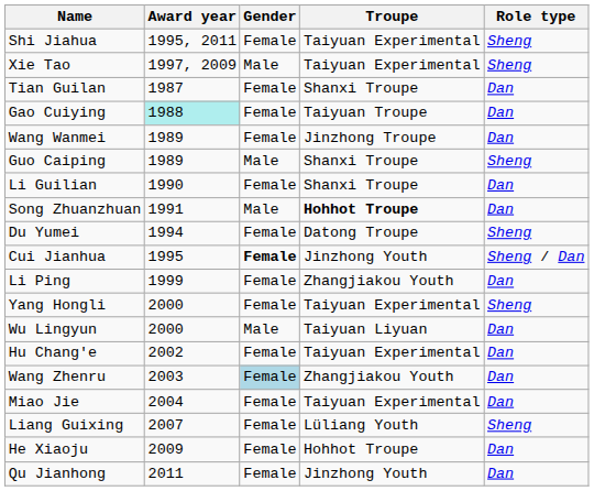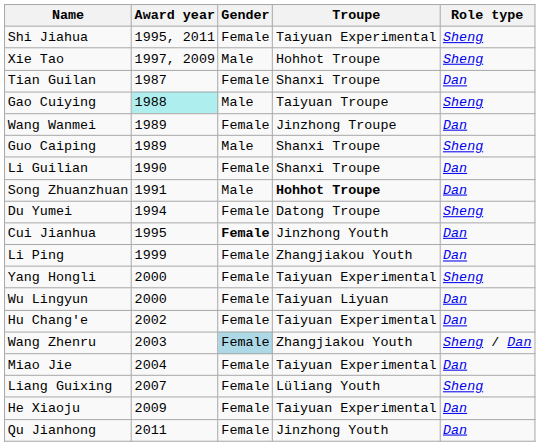 <table class="wikitable sortable">
 <tr>
 <th>Name</th>
 <th>Award year</th>
 <th>Gender</th>
 <th>Troupe</th>
 <th>Role type</th>
 </tr>
 <tr>
 <td>Shi Jiahua</td>
 <td>1995, 2011</td>
 <td>Female</td>
 <td>Taiyuan Experimental</td>
 <td><em><a href='#'>Sheng</a></em></td>
 </tr>
 <tr>
 <td>Xie Tao</td>
 <td>1997, 2009</td>
 <td>Male</td>
-<td>Taiyuan Experimental</td>
+<td>Hohhot Troupe</td>
 <td><em><a href='#'>Sheng</a></em></td>
 </tr>
 <tr>
 <td>Tian Guilan</td>
 <td>1987</td>
 <td>Female</td>
 <td>Shanxi Troupe</td>
 <td><em><a href='#'>Dan</a></em></td>
 </tr>
 <tr>
 <td>Gao Cuiying</td>
 <td style="background: paleturquoise;">1988</td>
-<td>Female</td>
+<td>Male</td>
 <td>Taiyuan Troupe</td>
-<td><em><a href='#'>Dan</a></em></td>
+<td><em><a href='#'>Sheng</a></em></td>
 </tr>
 <tr>
 <td>Wang Wanmei</td>
 <td>1989</td>
 <td>Female</td>
 <td>Jinzhong Troupe</td>
 <td><em><a href='#'>Dan</a></em></td>
 </tr>
 <tr>
 <td>Guo Caiping</td>
 <td>1989</td>
 <td>Male</td>
 <td>Shanxi Troupe</td>
 <td><em><a href='#'>Sheng</a></em></td>
 </tr>
 <tr>
 <td>Li Guilian</td>
 <td>1990</td>
 <td>Female</td>
 <td>Shanxi Troupe</td>
 <td><em><a href='#'>Dan</a></em></td>
 </tr>
 <tr>
 <td>Song Zhuanzhuan</td>
 <td>1991</td>
 <td>Male</td>
 <td><strong>Hohhot Troupe</strong></td>
 <td><em><a href='#'>Dan</a></em></td>
 </tr>
 <tr>
 <td>Du Yumei</td>
 <td>1994</td>
 <td>Female</td>
 <td>Datong Troupe</td>
 <td><em><a href='#'>Sheng</a></em></td>
 </tr>
 <tr>
 <td>Cui Jianhua</td>
 <td>1995</td>
 <td><strong>Female</strong></td>
 <td>Jinzhong Youth</td>
-<td><em><a href='#'>Sheng</a></em> / <em><a href='#'>Dan</a></em></td>
+<td><em><a href='#'>Dan</a></em></td>
 </tr>
 <tr>
 <td>Li Ping</td>
 <td>1999</td>
 <td>Female</td>
 <td>Zhangjiakou Youth</td>
 <td><em><a href='#'>Dan</a></em></td>
 </tr>
 <tr>
 <td>Yang Hongli</td>
 <td>2000</td>
 <td>Female</td>
 <td>Taiyuan Experimental</td>
 <td><em><a href='#'>Sheng</a></em></td>
 </tr>
 <tr>
 <td>Wu Lingyun</td>
 <td>2000</td>
-<td>Male</td>
+<td>Female</td>
 <td>Taiyuan Liyuan</td>
 <td><em><a href='#'>Dan</a></em></td>
 </tr>
 <tr>
 <td>Hu Chang'e</td>
 <td>2002</td>
 <td>Female</td>
 <td>Taiyuan Experimental</td>
 <td><em><a href='#'>Dan</a></em></td>
 </tr>
 <tr>
 <td>Wang Zhenru</td>
 <td>2003</td>
 <td style="background: lightblue;">Female</td>
 <td>Zhangjiakou Youth</td>
-<td><em><a href='#'>Dan</a></em></td>
+<td><em><a href='#'>Sheng</a></em> / <em><a href='#'>Dan</a></em></td>
 </tr>
 <tr>
 <td>Miao Jie</td>
 <td>2004</td>
 <td>Female</td>
 <td>Taiyuan Experimental</td>
 <td><em><a href='#'>Dan</a></em></td>
 </tr>
 <tr>
 <td>Liang Guixing</td>
 <td>2007</td>
 <td>Female</td>
 <td>Lüliang Youth</td>
 <td><em><a href='#'>Sheng</a></em></td>
 </tr>
 <tr>
 <td>He Xiaoju</td>
 <td>2009</td>
 <td>Female</td>
-<td>Hohhot Troupe</td>
+<td>Taiyuan Experimental</td>
 <td><em><a href='#'>Dan</a></em></td>
 </tr>
 <tr>
 <td>Qu Jianhong</td>
 <td>2011</td>
 <td>Female</td>
 <td>Jinzhong Youth</td>
 <td><em><a href='#'>Dan</a></em></td>
 </tr>
 </table>
